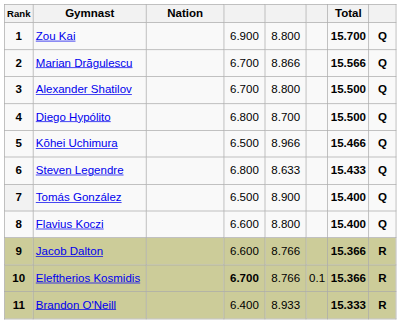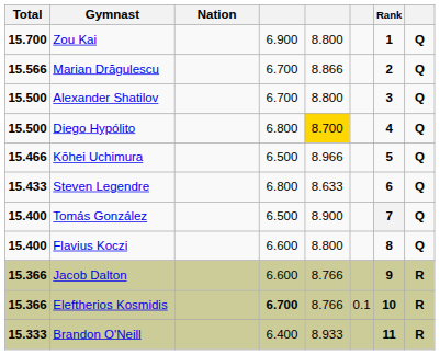 <table class="wikitable sortable" style="text-align:center;">
 <tr>
-<th scope="col"  style="width:15px;"><small>Rank</small></th>
+<th scope="col"  style="width:50px;">Total</th>
 <th scope="col"  style="width:150px;">Gymnast</th>
 <th scope="col"  style="width:100px;">Nation</th>
 <th scope="col"  style="width:50px;"><small></small></th>
 <th scope="col"  style="width:50px;"><small></small></th>
 <th scope="col"  style="width:20px;"><small></small></th>
-<th scope="col"  style="width:50px;">Total</th>
+<th scope="col"  style="width:15px;"><small>Rank</small></th>
 <th scope="col"  style="width:30px;"><small></small></th>
 </tr>
 <tr>
-<td scope=row style="text-align:center"><strong>1</strong></td>
+<td><strong>15.700</strong></td>
 <td style="height:30px; text-align:left;"><a href='#'>Zou Kai</a></td>
 <td style="text-align:left;"><small></small></td>
 <td>6.900</td>
 <td>8.800</td>
 <td></td>
-<td><strong>15.700</strong></td>
+<td scope=row style="text-align:center"><strong>1</strong></td>
 <td><strong>Q</strong></td>
 </tr>
 <tr>
-<td scope=row style="text-align:center"><strong>2</strong></td>
+<td><strong>15.566</strong></td>
 <td style="height:30px; text-align:left;"><a href='#'>Marian Drăgulescu</a></td>
 <td style="text-align:left;"><small></small></td>
 <td>6.700</td>
 <td>8.866</td>
 <td></td>
-<td><strong>15.566</strong></td>
+<td scope=row style="text-align:center"><strong>2</strong></td>
 <td><strong>Q</strong></td>
 </tr>
 <tr>
-<td scope=row style="text-align:center"><strong>3</strong></td>
+<td><strong>15.500</strong></td>
 <td style="height:30px; text-align:left;"><a href='#'>Alexander Shatilov</a></td>
 <td style="text-align:left;"><small></small></td>
 <td>6.700</td>
 <td>8.800</td>
 <td></td>
-<td><strong>15.500</strong></td>
+<td scope=row style="text-align:center"><strong>3</strong></td>
 <td><strong>Q</strong></td>
 </tr>
 <tr>
-<td scope=row style="text-align:center"><strong>4</strong></td>
+<td><strong>15.500</strong></td>
 <td style="height:30px; text-align:left;"><a href='#'>Diego Hypólito</a></td>
 <td style="text-align:left;"><small></small></td>
 <td>6.800</td>
-<td>8.700</td>
+<td style="background: gold;">8.700</td>
 <td></td>
-<td><strong>15.500</strong></td>
+<td scope=row style="text-align:center"><strong>4</strong></td>
 <td><strong>Q</strong></td>
 </tr>
 <tr>
-<td scope=row style="text-align:center"><strong>5</strong></td>
+<td><strong>15.466</strong></td>
 <td style="height:30px; text-align:left;"><a href='#'>Kōhei Uchimura</a></td>
 <td style="text-align:left;"><small></small></td>
 <td>6.500</td>
 <td>8.966</td>
 <td></td>
-<td><strong>15.466</strong></td>
+<td scope=row style="text-align:center"><strong>5</strong></td>
 <td><strong>Q</strong></td>
 </tr>
 <tr>
-<td scope=row style="text-align:center"><strong>6</strong></td>
+<td><strong>15.433</strong></td>
 <td style="height:30px; text-align:left;"><a href='#'>Steven Legendre</a></td>
 <td style="text-align:left;"><small></small></td>
 <td>6.800</td>
 <td>8.633</td>
 <td></td>
-<td><strong>15.433</strong></td>
+<td scope=row style="text-align:center"><strong>6</strong></td>
 <td><strong>Q</strong></td>
 </tr>
 <tr>
-<th scope=row style="text-align:center"><strong>7</strong></th>
+<td><strong>15.400</strong></td>
 <td style="height:30px; text-align:left;"><a href='#'>Tomás González</a></td>
 <td style="text-align:left;"><small></small></td>
 <td>6.500</td>
 <td>8.900</td>
 <td></td>
-<td><strong>15.400</strong></td>
+<th scope=row style="text-align:center"><strong>7</strong></th>
 <td><strong>Q</strong></td>
 </tr>
 <tr>
-<td scope=row style="text-align:center"><strong>8</strong></td>
+<td><strong>15.400</strong></td>
 <td style="height:30px; text-align:left;"><a href='#'>Flavius Koczi</a></td>
 <td style="text-align:left;"><small></small></td>
 <td>6.600</td>
 <td>8.800</td>
 <td></td>
-<td><strong>15.400</strong></td>
+<td scope=row style="text-align:center"><strong>8</strong></td>
 <td><strong>Q</strong></td>
 </tr>
 <tr style="background:#CCCC99;">
-<td scope=row style="text-align:center"><strong>9</strong></td>
+<td><strong>15.366</strong></td>
 <td style="height:30px; text-align:left;"><a href='#'>Jacob Dalton</a></td>
 <td style="text-align:left;"><small></small></td>
 <td>6.600</td>
 <td>8.766</td>
 <td></td>
-<td><strong>15.366</strong></td>
+<td scope=row style="text-align:center"><strong>9</strong></td>
 <td><strong>R</strong></td>
 </tr>
 <tr style="background:#CCCC99;">
-<td scope=row style="text-align:center"><strong>10</strong></td>
+<td><strong>15.366</strong></td>
 <td style="height:30px; text-align:left;"><a href='#'>Eleftherios Kosmidis</a></td>
 <td style="text-align:left;"><small></small></td>
 <td><strong>6.700</strong></td>
 <td>8.766</td>
 <td>0.1</td>
-<td><strong>15.366</strong></td>
+<td scope=row style="text-align:center"><strong>10</strong></td>
 <td><strong>R</strong></td>
 </tr>
 <tr style="background:#CCCC99;">
-<td scope=row style="text-align:center"><strong>11</strong></td>
+<td><strong>15.333</strong></td>
 <td style="height:30px; text-align:left;"><a href='#'>Brandon O'Neill</a></td>
 <td style="text-align:left;"><small></small></td>
 <td>6.400</td>
 <td>8.933</td>
 <td></td>
-<td><strong>15.333</strong></td>
+<td scope=row style="text-align:center"><strong>11</strong></td>
 <td><strong>R</strong></td>
 </tr>
 </table>
